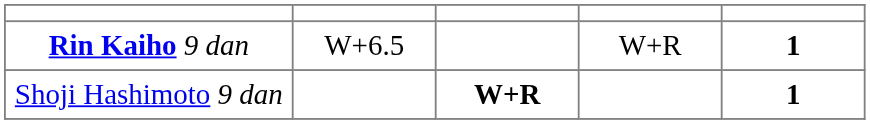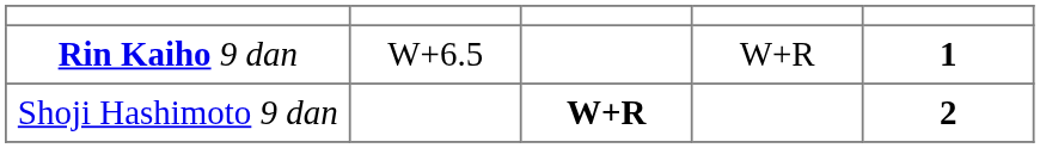 <table class="toccolours" border="1" cellpadding="4" cellspacing="0" style="border-collapse: collapse; margin:0;">
 <tr>
 <th width=150></th>
 <th width=70></th>
 <th width=70></th>
 <th width=70></th>
 <th width=70></th>
 </tr>
 <tr align=center>
 <td><strong><a href='#'>Rin Kaiho</a></strong> <em>9 dan</em></td>
 <td>W+6.5</td>
 <td></td>
 <td>W+R</td>
 <td><strong>1</strong></td>
 </tr>
 <tr align=center>
 <td><a href='#'>Shoji Hashimoto</a> <em>9 dan</em></td>
 <td></td>
 <td><strong>W+R</strong></td>
 <td></td>
-<td><strong>1</strong></td>
+<td><strong>2</strong></td>
 </tr>
 </table>
